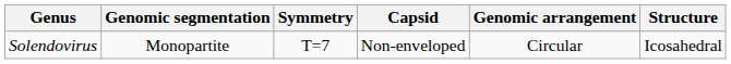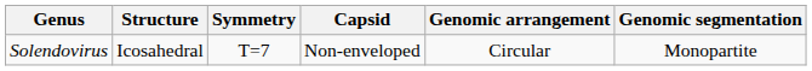 <table class="wikitable sortable" style="text-align:center">
 <tr>
 <th>Genus</th>
-<th>Genomic segmentation</th>
+<th>Structure</th>
 <th>Symmetry</th>
 <th>Capsid</th>
 <th>Genomic arrangement</th>
-<th>Structure</th>
+<th>Genomic segmentation</th>
 </tr>
 <tr>
 <td><em>Solendovirus</em></td>
-<td>Monopartite</td>
+<td>Icosahedral</td>
 <td>T=7</td>
 <td>Non-enveloped</td>
 <td>Circular</td>
-<td>Icosahedral</td>
+<td>Monopartite</td>
 </tr>
 </table>
